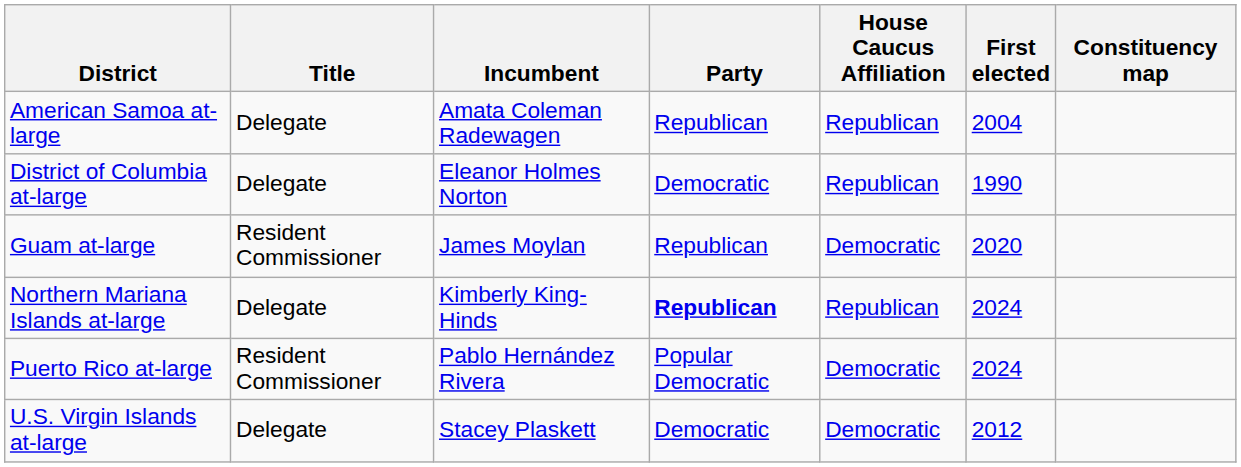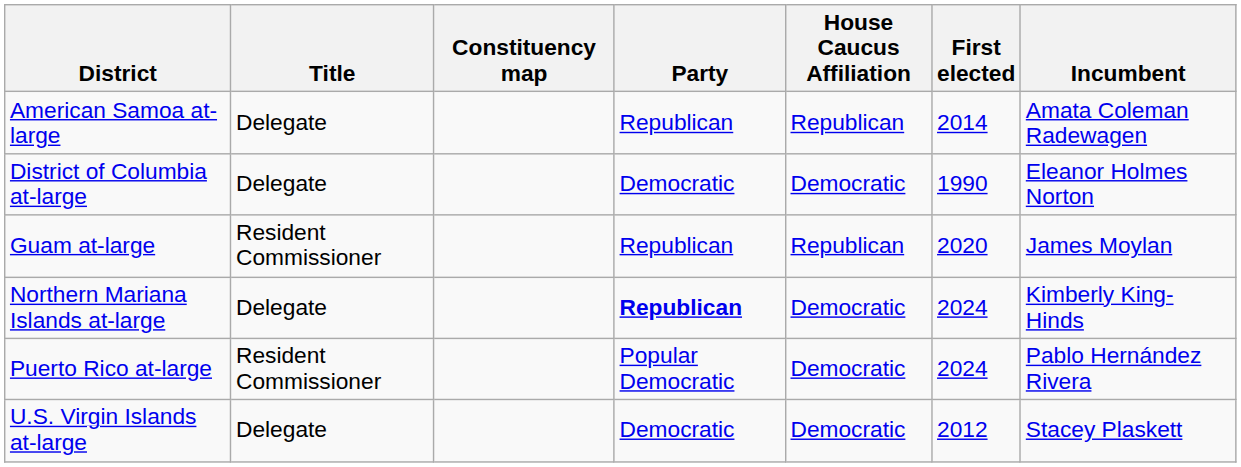 <table class=wikitable>
 <tr valign=bottom>
 <th scope="col">District</th>
 <th scope="col">Title</th>
-<th scope="col">Incumbent</th>
+<th scope="col">Constituency map</th>
 <th scope="col">Party</th>
 <th scope="col">House Caucus<br>Affiliation</th>
 <th scope="col">First<br>elected</th>
-<th scope="col">Constituency map</th>
+<th scope="col">Incumbent</th>
 </tr>
 <tr>
 <td scope="row"><a href='#'>American Samoa at-large</a></td>
 <td>Delegate</td>
-<td><a href='#'>Amata Coleman Radewagen</a></td>
+<td></td>
 <td><a href='#'>Republican</a></td>
 <td><a href='#'>Republican</a></td>
-<td><a href='#'>2004</a></td>
-<td></td>
+<td><a href='#'>2014</a></td>
+<td><a href='#'>Amata Coleman Radewagen</a></td>
 </tr>
 <tr>
 <td scope="row"><a href='#'>District of Columbia at-large</a></td>
 <td>Delegate</td>
+<td></td>
+<td><a href='#'>Democratic</a></td>
+<td><a href='#'>Democratic</a></td>
+<td><a href='#'>1990</a></td>
 <td><a href='#'>Eleanor Holmes Norton</a></td>
-<td><a href='#'>Democratic</a></td>
-<td><a href='#'>Republican</a></td>
-<td><a href='#'>1990</a></td>
-<td></td>
 </tr>
 <tr>
 <td scope="row"><a href='#'>Guam at-large</a></td>
 <td>Resident Commissioner</td>
+<td></td>
+<td><a href='#'>Republican</a></td>
+<td><a href='#'>Republican</a></td>
+<td><a href='#'>2020</a></td>
 <td><a href='#'>James Moylan</a></td>
-<td><a href='#'>Republican</a></td>
-<td><a href='#'>Democratic</a></td>
-<td><a href='#'>2020</a></td>
-<td></td>
 </tr>
 <tr>
 <td scope="row"><a href='#'>Northern Mariana Islands at-large</a></td>
 <td>Delegate</td>
+<td></td>
+<td><strong><a href='#'>Republican</a></strong></td>
+<td><a href='#'>Democratic</a></td>
+<td><a href='#'>2024</a></td>
 <td><a href='#'>Kimberly King-Hinds</a></td>
-<td><strong><a href='#'>Republican</a></strong></td>
-<td><a href='#'>Republican</a></td>
-<td><a href='#'>2024</a></td>
-<td></td>
 </tr>
 <tr>
 <td scope="row"><a href='#'>Puerto Rico at-large</a></td>
 <td>Resident Commissioner</td>
-<td><a href='#'>Pablo Hernández Rivera</a></td>
+<td></td>
 <td><a href='#'>Popular Democratic</a></td>
 <td><a href='#'>Democratic</a></td>
 <td><a href='#'>2024</a></td>
-<td></td>
+<td><a href='#'>Pablo Hernández Rivera</a></td>
 </tr>
 <tr>
 <td scope="row"><a href='#'>U.S. Virgin Islands at-large</a></td>
 <td>Delegate</td>
-<td><a href='#'>Stacey Plaskett</a></td>
+<td></td>
 <td><a href='#'>Democratic</a></td>
 <td><a href='#'>Democratic</a></td>
 <td><a href='#'>2012</a></td>
-<td></td>
+<td><a href='#'>Stacey Plaskett</a></td>
 </tr>
 </table>
